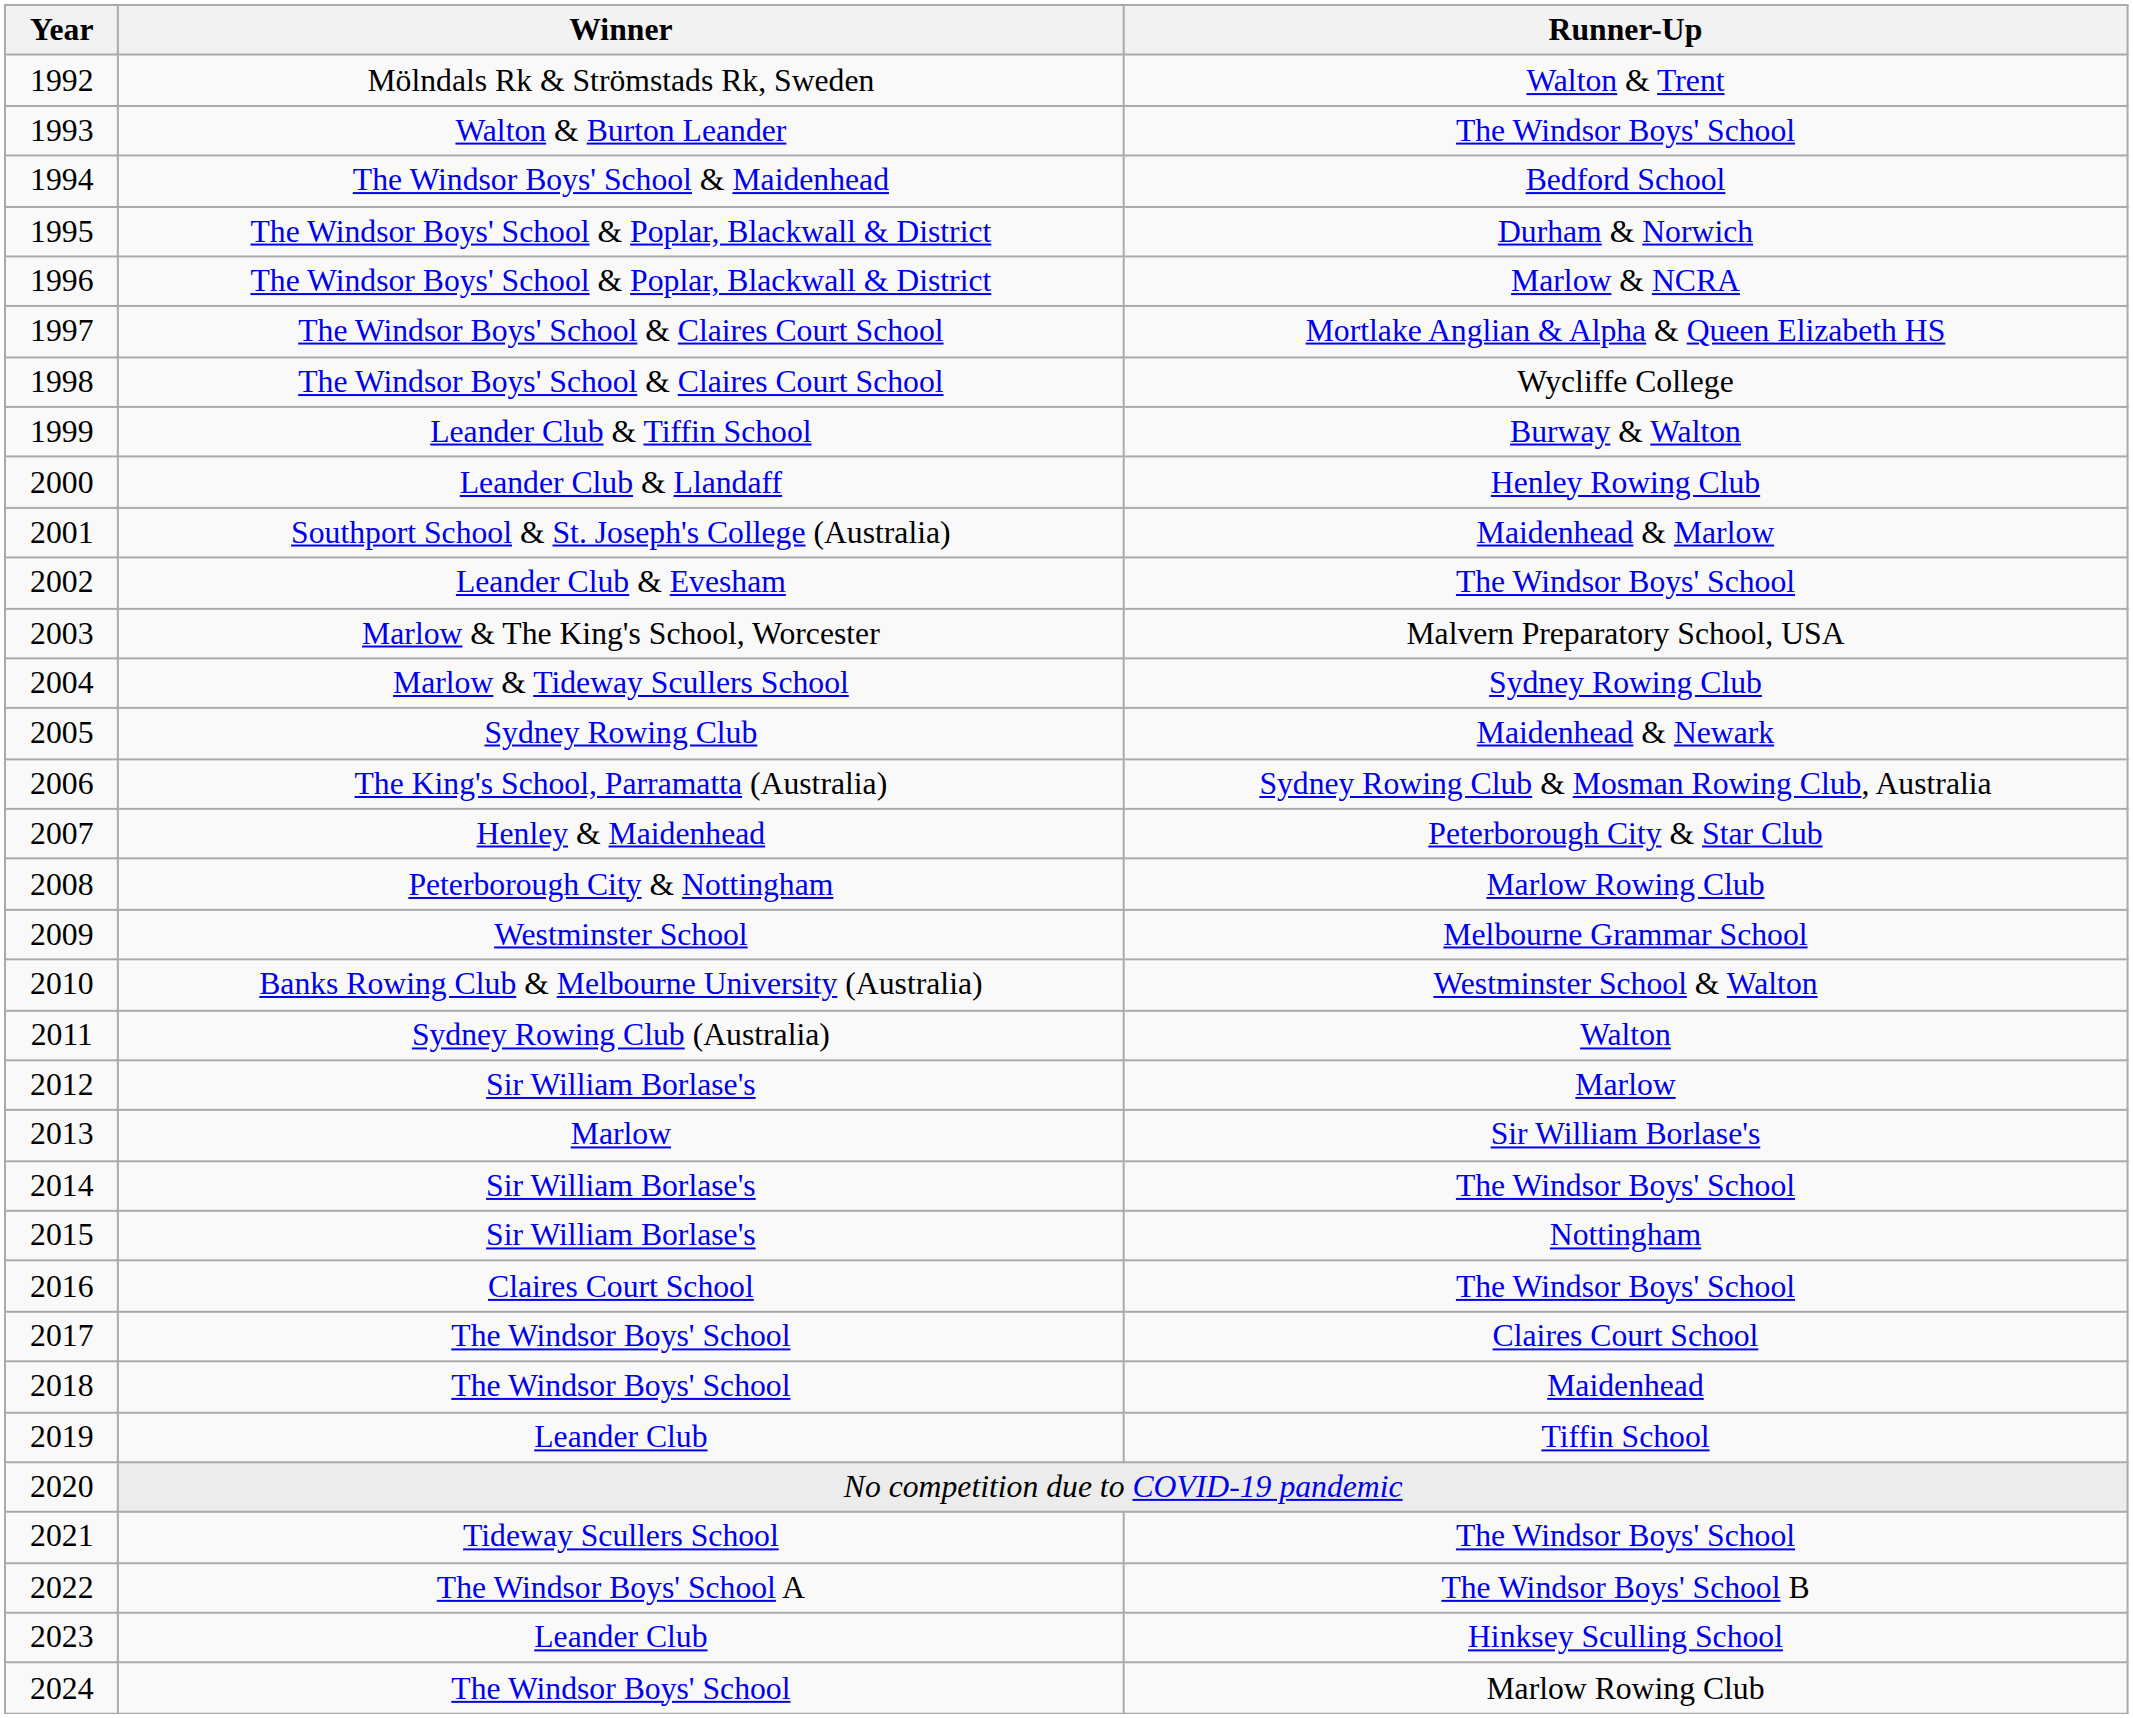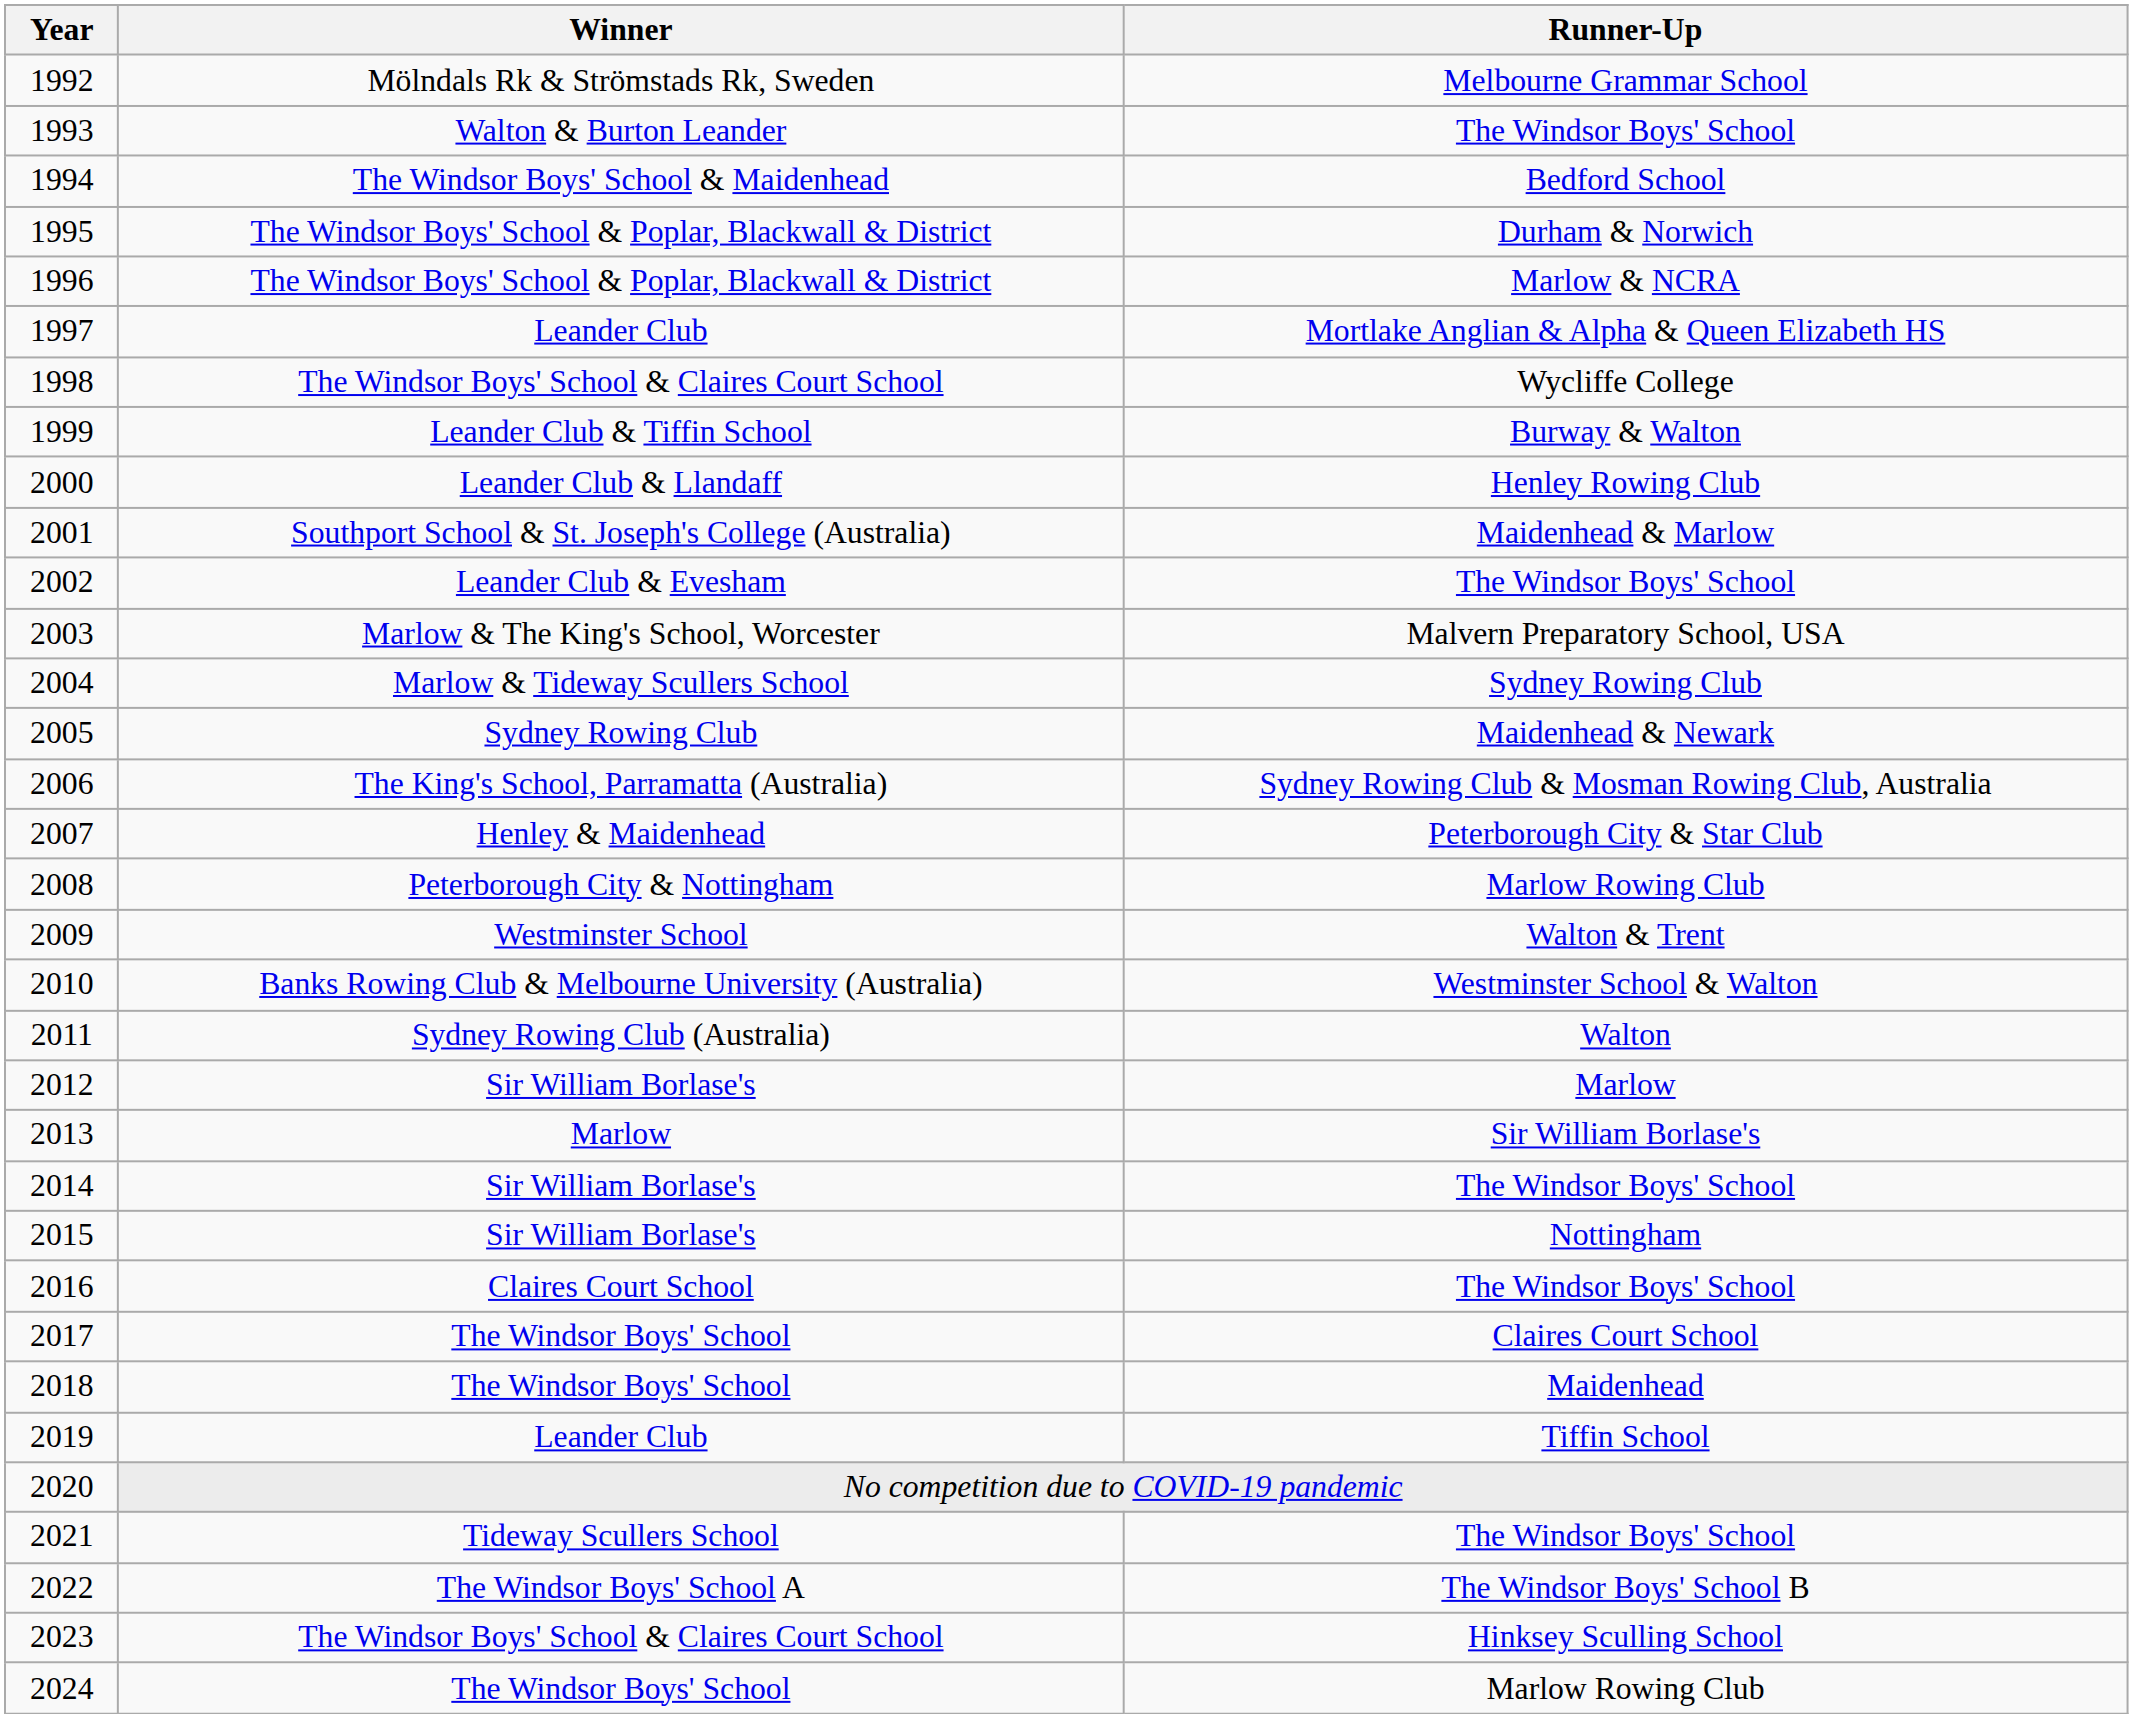 <table class="wikitable" style="text-align:center">
 <tr>
 <th width=50>Year</th>
 <th width=500>Winner</th>
 <th width=500>Runner-Up</th>
 </tr>
 <tr>
 <td>1992</td>
 <td>Mölndals Rk & Strömstads Rk, Sweden</td>
-<td><a href='#'>Walton</a> & <a href='#'>Trent</a></td>
+<td><a href='#'>Melbourne Grammar School</a></td>
 </tr>
 <tr>
 <td>1993</td>
 <td><a href='#'>Walton</a> & <a href='#'>Burton Leander</a></td>
 <td><a href='#'>The Windsor Boys' School</a></td>
 </tr>
 <tr>
 <td>1994</td>
 <td><a href='#'>The Windsor Boys' School</a> & <a href='#'>Maidenhead</a></td>
 <td><a href='#'>Bedford School</a></td>
 </tr>
 <tr>
 <td>1995</td>
 <td><a href='#'>The Windsor Boys' School</a>  & <a href='#'>Poplar, Blackwall & District</a></td>
 <td><a href='#'>Durham</a> & <a href='#'>Norwich</a></td>
 </tr>
 <tr>
 <td>1996</td>
 <td><a href='#'>The Windsor Boys' School</a>  & <a href='#'>Poplar, Blackwall & District</a></td>
 <td><a href='#'>Marlow</a> & <a href='#'>NCRA</a></td>
 </tr>
 <tr>
 <td>1997</td>
-<td><a href='#'>The Windsor Boys' School</a>  & <a href='#'>Claires Court School</a></td>
+<td><a href='#'>Leander Club</a></td>
 <td><a href='#'>Mortlake Anglian & Alpha</a> & <a href='#'>Queen Elizabeth HS</a></td>
 </tr>
 <tr>
 <td>1998</td>
 <td><a href='#'>The Windsor Boys' School</a>  & <a href='#'>Claires Court School</a></td>
 <td>Wycliffe College</td>
 </tr>
 <tr>
 <td>1999</td>
 <td><a href='#'>Leander Club</a> & <a href='#'>Tiffin School</a></td>
 <td><a href='#'>Burway</a> & <a href='#'>Walton</a></td>
 </tr>
 <tr>
 <td>2000</td>
 <td><a href='#'>Leander Club</a> & <a href='#'>Llandaff</a></td>
 <td><a href='#'>Henley Rowing Club</a></td>
 </tr>
 <tr>
 <td>2001</td>
 <td><a href='#'>Southport School</a> & <a href='#'>St. Joseph's College</a> (Australia)</td>
 <td><a href='#'>Maidenhead</a> & <a href='#'>Marlow</a></td>
 </tr>
 <tr>
 <td>2002</td>
 <td><a href='#'>Leander Club</a> & <a href='#'>Evesham</a></td>
 <td><a href='#'>The Windsor Boys' School</a></td>
 </tr>
 <tr>
 <td>2003</td>
 <td><a href='#'>Marlow</a> & The King's School, Worcester</td>
 <td>Malvern Preparatory School, USA</td>
 </tr>
 <tr>
 <td>2004</td>
 <td><a href='#'>Marlow</a> & <a href='#'>Tideway Scullers School</a></td>
 <td><a href='#'>Sydney Rowing Club</a></td>
 </tr>
 <tr>
 <td>2005</td>
 <td><a href='#'>Sydney Rowing Club</a></td>
 <td><a href='#'>Maidenhead</a> & <a href='#'>Newark</a></td>
 </tr>
 <tr>
 <td>2006</td>
 <td><a href='#'>The King's School, Parramatta</a> (Australia)</td>
 <td><a href='#'>Sydney Rowing Club</a> & <a href='#'>Mosman Rowing Club</a>, Australia</td>
 </tr>
 <tr>
 <td>2007</td>
 <td><a href='#'>Henley</a> & <a href='#'>Maidenhead</a></td>
 <td><a href='#'>Peterborough City</a> & <a href='#'>Star Club</a></td>
 </tr>
 <tr>
 <td>2008</td>
 <td><a href='#'>Peterborough City</a>  & <a href='#'>Nottingham</a></td>
 <td><a href='#'>Marlow Rowing Club</a></td>
 </tr>
 <tr>
 <td>2009</td>
 <td><a href='#'>Westminster School</a></td>
-<td><a href='#'>Melbourne Grammar School</a></td>
+<td><a href='#'>Walton</a> & <a href='#'>Trent</a></td>
 </tr>
 <tr>
 <td>2010</td>
 <td><a href='#'>Banks Rowing Club</a> & <a href='#'>Melbourne University</a> (Australia)</td>
 <td><a href='#'>Westminster School</a> & <a href='#'>Walton</a></td>
 </tr>
 <tr>
 <td>2011</td>
 <td><a href='#'>Sydney Rowing Club</a> (Australia)</td>
 <td><a href='#'>Walton</a></td>
 </tr>
 <tr>
 <td>2012</td>
 <td><a href='#'>Sir William Borlase's</a></td>
 <td><a href='#'>Marlow</a></td>
 </tr>
 <tr>
 <td>2013</td>
 <td><a href='#'>Marlow</a></td>
 <td><a href='#'>Sir William Borlase's</a></td>
 </tr>
 <tr>
 <td>2014</td>
 <td><a href='#'>Sir William Borlase's</a></td>
 <td><a href='#'>The Windsor Boys' School</a></td>
 </tr>
 <tr>
 <td>2015</td>
 <td><a href='#'>Sir William Borlase's</a></td>
 <td><a href='#'>Nottingham</a></td>
 </tr>
 <tr>
 <td>2016</td>
 <td><a href='#'>Claires Court School</a></td>
 <td><a href='#'>The Windsor Boys' School</a></td>
 </tr>
 <tr>
 <td>2017</td>
 <td><a href='#'>The Windsor Boys' School</a></td>
 <td><a href='#'>Claires Court School</a></td>
 </tr>
 <tr>
 <td>2018</td>
 <td><a href='#'>The Windsor Boys' School</a></td>
 <td><a href='#'>Maidenhead</a></td>
 </tr>
 <tr>
 <td>2019</td>
 <td><a href='#'>Leander Club</a></td>
 <td><a href='#'>Tiffin School</a></td>
 </tr>
 <tr>
 <td>2020</td>
 <td colspan=2 bgcolor="ececec"><em>No competition due to <a href='#'>COVID-19 pandemic</a></em></td>
 </tr>
 <tr>
 <td>2021</td>
 <td><a href='#'>Tideway Scullers School</a></td>
 <td><a href='#'>The Windsor Boys' School</a></td>
 </tr>
 <tr>
 <td>2022</td>
 <td><a href='#'>The Windsor Boys' School</a> A</td>
 <td><a href='#'>The Windsor Boys' School</a> B</td>
 </tr>
 <tr>
 <td>2023</td>
-<td><a href='#'>Leander Club</a></td>
+<td><a href='#'>The Windsor Boys' School</a>  & <a href='#'>Claires Court School</a></td>
 <td><a href='#'>Hinksey Sculling School</a></td>
 </tr>
 <tr>
 <td>2024</td>
 <td><a href='#'>The Windsor Boys' School</a></td>
 <td>Marlow Rowing Club</td>
 </tr>
 </table>
